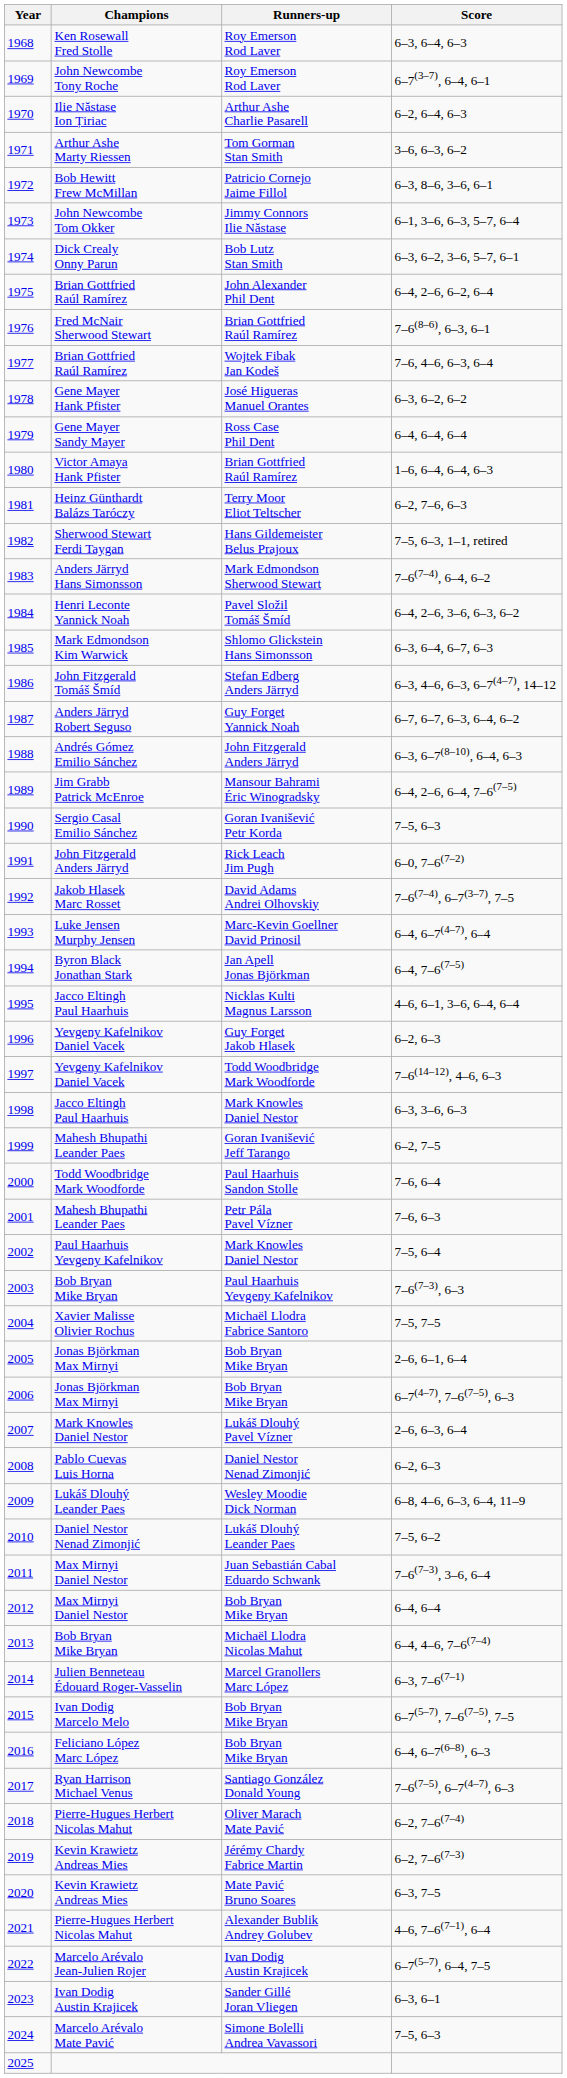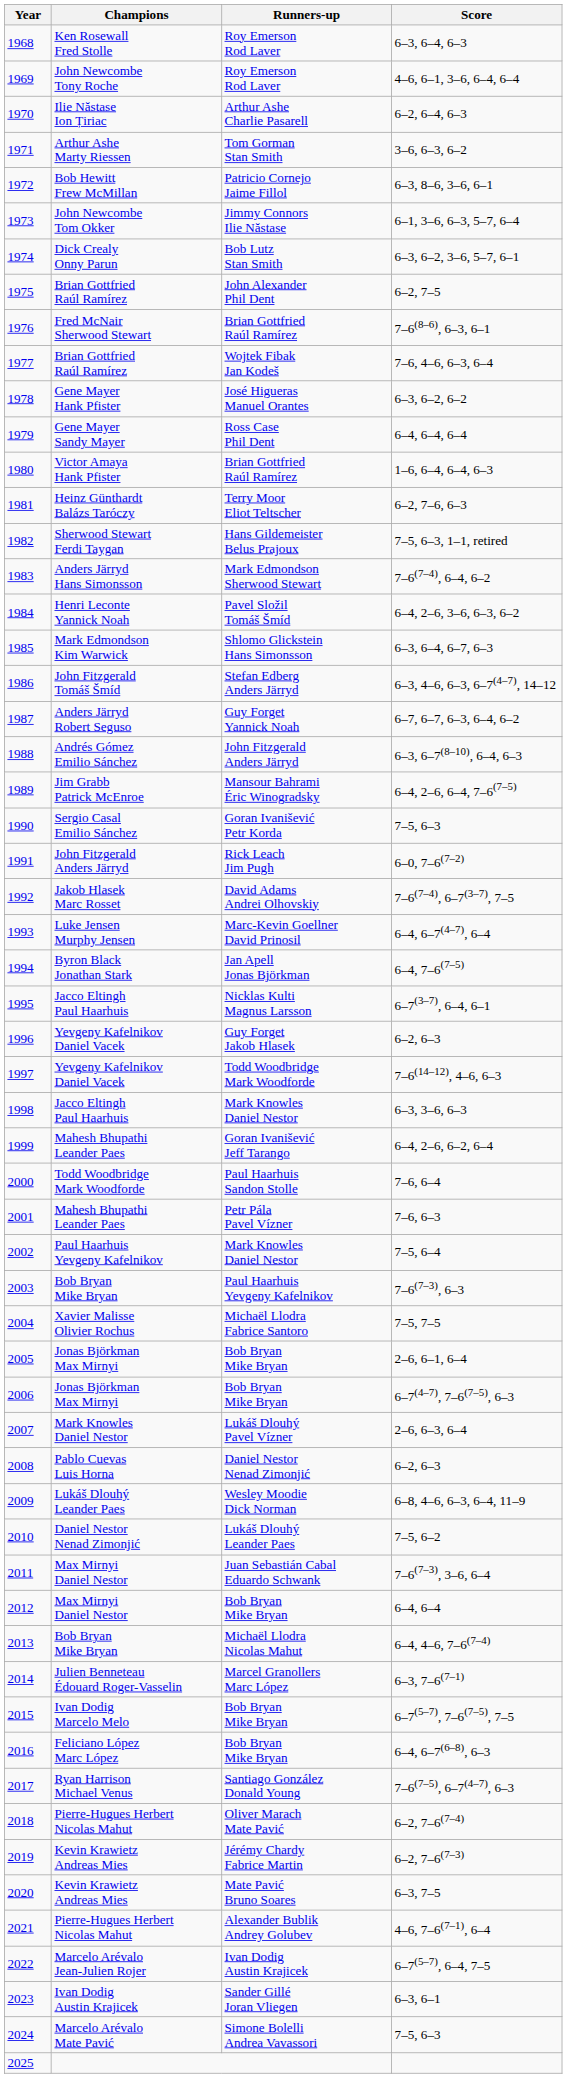 <table class="wikitable sortable">
 <tr>
 <th width=50>Year</th>
 <th width=200>Champions</th>
 <th width=200>Runners-up</th>
 <th width=200 class=unsortable>Score</th>
 </tr>
 <tr>
 <td><a href='#'>1968</a></td>
 <td> <a href='#'>Ken Rosewall</a> <br>  <a href='#'>Fred Stolle</a></td>
 <td> <a href='#'>Roy Emerson</a> <br>  <a href='#'>Rod Laver</a></td>
 <td>6–3, 6–4, 6–3</td>
 </tr>
 <tr>
 <td><a href='#'>1969</a></td>
 <td> <a href='#'>John Newcombe</a> <br>  <a href='#'>Tony Roche</a></td>
 <td> <a href='#'>Roy Emerson</a> <br>  <a href='#'>Rod Laver</a></td>
-<td>6–7<sup>(3–7)</sup>, 6–4, 6–1</td>
+<td>4–6, 6–1, 3–6, 6–4, 6–4</td>
 </tr>
 <tr>
 <td><a href='#'>1970</a></td>
 <td> <a href='#'>Ilie Năstase</a> <br>  <a href='#'>Ion Țiriac</a></td>
 <td> <a href='#'>Arthur Ashe</a> <br>  <a href='#'>Charlie Pasarell</a></td>
 <td>6–2, 6–4, 6–3</td>
 </tr>
 <tr>
 <td><a href='#'>1971</a></td>
 <td> <a href='#'>Arthur Ashe</a> <br>  <a href='#'>Marty Riessen</a></td>
 <td> <a href='#'>Tom Gorman</a> <br>  <a href='#'>Stan Smith</a></td>
 <td>3–6, 6–3, 6–2</td>
 </tr>
 <tr>
 <td><a href='#'>1972</a></td>
 <td> <a href='#'>Bob Hewitt</a> <br>  <a href='#'>Frew McMillan</a></td>
 <td> <a href='#'>Patricio Cornejo</a> <br>  <a href='#'>Jaime Fillol</a></td>
 <td>6–3, 8–6, 3–6, 6–1</td>
 </tr>
 <tr>
 <td><a href='#'>1973</a></td>
 <td> <a href='#'>John Newcombe</a> <br>  <a href='#'>Tom Okker</a></td>
 <td> <a href='#'>Jimmy Connors</a> <br>  <a href='#'>Ilie Năstase</a></td>
 <td>6–1, 3–6, 6–3, 5–7, 6–4</td>
 </tr>
 <tr>
 <td><a href='#'>1974</a></td>
 <td> <a href='#'>Dick Crealy</a> <br>  <a href='#'>Onny Parun</a></td>
 <td> <a href='#'>Bob Lutz</a> <br>  <a href='#'>Stan Smith</a></td>
 <td>6–3, 6–2, 3–6, 5–7, 6–1</td>
 </tr>
 <tr>
 <td><a href='#'>1975</a></td>
 <td> <a href='#'>Brian Gottfried</a> <br>  <a href='#'>Raúl Ramírez</a></td>
 <td> <a href='#'>John Alexander</a> <br>  <a href='#'>Phil Dent</a></td>
-<td>6–4, 2–6, 6–2, 6–4</td>
+<td>6–2, 7–5</td>
 </tr>
 <tr>
 <td><a href='#'>1976</a></td>
 <td> <a href='#'>Fred McNair</a> <br>  <a href='#'>Sherwood Stewart</a></td>
 <td> <a href='#'>Brian Gottfried</a> <br>  <a href='#'>Raúl Ramírez</a></td>
 <td>7–6<sup>(8–6)</sup>, 6–3, 6–1</td>
 </tr>
 <tr>
 <td><a href='#'>1977</a></td>
 <td> <a href='#'>Brian Gottfried</a> <br>  <a href='#'>Raúl Ramírez</a></td>
 <td> <a href='#'>Wojtek Fibak</a> <br>  <a href='#'>Jan Kodeš</a></td>
 <td>7–6, 4–6, 6–3, 6–4</td>
 </tr>
 <tr>
 <td><a href='#'>1978</a></td>
 <td> <a href='#'>Gene Mayer</a> <br>  <a href='#'>Hank Pfister</a></td>
 <td> <a href='#'>José Higueras</a> <br>  <a href='#'>Manuel Orantes</a></td>
 <td>6–3, 6–2, 6–2</td>
 </tr>
 <tr>
 <td><a href='#'>1979</a></td>
 <td> <a href='#'>Gene Mayer</a> <br>  <a href='#'>Sandy Mayer</a></td>
 <td> <a href='#'>Ross Case</a> <br>  <a href='#'>Phil Dent</a></td>
 <td>6–4, 6–4, 6–4</td>
 </tr>
 <tr>
 <td><a href='#'>1980</a></td>
 <td> <a href='#'>Victor Amaya</a> <br>  <a href='#'>Hank Pfister</a></td>
 <td> <a href='#'>Brian Gottfried</a> <br>  <a href='#'>Raúl Ramírez</a></td>
 <td>1–6, 6–4, 6–4, 6–3</td>
 </tr>
 <tr>
 <td><a href='#'>1981</a></td>
 <td> <a href='#'>Heinz Günthardt</a> <br>  <a href='#'>Balázs Taróczy</a></td>
 <td> <a href='#'>Terry Moor</a> <br>  <a href='#'>Eliot Teltscher</a></td>
 <td>6–2, 7–6, 6–3</td>
 </tr>
 <tr>
 <td><a href='#'>1982</a></td>
 <td> <a href='#'>Sherwood Stewart</a> <br>  <a href='#'>Ferdi Taygan</a></td>
 <td> <a href='#'>Hans Gildemeister</a> <br>  <a href='#'>Belus Prajoux</a></td>
 <td>7–5, 6–3, 1–1, retired</td>
 </tr>
 <tr>
 <td><a href='#'>1983</a></td>
 <td> <a href='#'>Anders Järryd</a> <br>  <a href='#'>Hans Simonsson</a></td>
 <td> <a href='#'>Mark Edmondson</a> <br>  <a href='#'>Sherwood Stewart</a></td>
 <td>7–6<sup>(7–4)</sup>, 6–4, 6–2</td>
 </tr>
 <tr>
 <td><a href='#'>1984</a></td>
 <td> <a href='#'>Henri Leconte</a> <br>  <a href='#'>Yannick Noah</a></td>
 <td> <a href='#'>Pavel Složil</a> <br>  <a href='#'>Tomáš Šmíd</a></td>
 <td>6–4, 2–6, 3–6, 6–3, 6–2</td>
 </tr>
 <tr>
 <td><a href='#'>1985</a></td>
 <td> <a href='#'>Mark Edmondson</a> <br>  <a href='#'>Kim Warwick</a></td>
 <td> <a href='#'>Shlomo Glickstein</a> <br>  <a href='#'>Hans Simonsson</a></td>
 <td>6–3, 6–4, 6–7, 6–3</td>
 </tr>
 <tr>
 <td><a href='#'>1986</a></td>
 <td> <a href='#'>John Fitzgerald</a> <br>  <a href='#'>Tomáš Šmíd</a></td>
 <td> <a href='#'>Stefan Edberg</a> <br>  <a href='#'>Anders Järryd</a></td>
 <td>6–3, 4–6, 6–3, 6–7<sup>(4–7)</sup>, 14–12</td>
 </tr>
 <tr>
 <td><a href='#'>1987</a></td>
 <td> <a href='#'>Anders Järryd</a> <br>  <a href='#'>Robert Seguso</a></td>
 <td> <a href='#'>Guy Forget</a> <br>  <a href='#'>Yannick Noah</a></td>
 <td>6–7, 6–7, 6–3, 6–4, 6–2</td>
 </tr>
 <tr>
 <td><a href='#'>1988</a></td>
 <td> <a href='#'>Andrés Gómez</a> <br>  <a href='#'>Emilio Sánchez</a></td>
 <td> <a href='#'>John Fitzgerald</a> <br>  <a href='#'>Anders Järryd</a></td>
 <td>6–3, 6–7<sup>(8–10)</sup>, 6–4, 6–3</td>
 </tr>
 <tr>
 <td><a href='#'>1989</a></td>
 <td> <a href='#'>Jim Grabb</a> <br>  <a href='#'>Patrick McEnroe</a></td>
 <td> <a href='#'>Mansour Bahrami</a> <br>  <a href='#'>Éric Winogradsky</a></td>
 <td>6–4, 2–6, 6–4, 7–6<sup>(7–5)</sup></td>
 </tr>
 <tr>
 <td><a href='#'>1990</a></td>
 <td> <a href='#'>Sergio Casal</a> <br>  <a href='#'>Emilio Sánchez</a></td>
 <td> <a href='#'>Goran Ivanišević</a> <br>  <a href='#'>Petr Korda</a></td>
 <td>7–5, 6–3</td>
 </tr>
 <tr>
 <td><a href='#'>1991</a></td>
 <td> <a href='#'>John Fitzgerald</a> <br>  <a href='#'>Anders Järryd</a></td>
 <td> <a href='#'>Rick Leach</a> <br>  <a href='#'>Jim Pugh</a></td>
 <td>6–0, 7–6<sup>(7–2)</sup></td>
 </tr>
 <tr>
 <td><a href='#'>1992</a></td>
 <td> <a href='#'>Jakob Hlasek</a> <br>  <a href='#'>Marc Rosset</a></td>
 <td> <a href='#'>David Adams</a> <br>  <a href='#'>Andrei Olhovskiy</a></td>
 <td>7–6<sup>(7–4)</sup>, 6–7<sup>(3–7)</sup>, 7–5</td>
 </tr>
 <tr>
 <td><a href='#'>1993</a></td>
 <td> <a href='#'>Luke Jensen</a> <br>  <a href='#'>Murphy Jensen</a></td>
 <td> <a href='#'>Marc-Kevin Goellner</a> <br>  <a href='#'>David Prinosil</a></td>
 <td>6–4, 6–7<sup>(4–7)</sup>, 6–4</td>
 </tr>
 <tr>
 <td><a href='#'>1994</a></td>
 <td> <a href='#'>Byron Black</a> <br>  <a href='#'>Jonathan Stark</a></td>
 <td> <a href='#'>Jan Apell</a> <br>  <a href='#'>Jonas Björkman</a></td>
 <td>6–4, 7–6<sup>(7–5)</sup></td>
 </tr>
 <tr>
 <td><a href='#'>1995</a></td>
 <td> <a href='#'>Jacco Eltingh</a> <br>  <a href='#'>Paul Haarhuis</a></td>
 <td> <a href='#'>Nicklas Kulti</a> <br>  <a href='#'>Magnus Larsson</a></td>
-<td>4–6, 6–1, 3–6, 6–4, 6–4</td>
+<td>6–7<sup>(3–7)</sup>, 6–4, 6–1</td>
 </tr>
 <tr>
 <td><a href='#'>1996</a></td>
 <td> <a href='#'>Yevgeny Kafelnikov</a> <br>  <a href='#'>Daniel Vacek</a></td>
 <td> <a href='#'>Guy Forget</a> <br>  <a href='#'>Jakob Hlasek</a></td>
 <td>6–2, 6–3</td>
 </tr>
 <tr>
 <td><a href='#'>1997</a></td>
 <td> <a href='#'>Yevgeny Kafelnikov</a> <br>  <a href='#'>Daniel Vacek</a></td>
 <td> <a href='#'>Todd Woodbridge</a> <br>  <a href='#'>Mark Woodforde</a></td>
 <td>7–6<sup>(14–12)</sup>, 4–6, 6–3</td>
 </tr>
 <tr>
 <td><a href='#'>1998</a></td>
 <td> <a href='#'>Jacco Eltingh</a> <br>  <a href='#'>Paul Haarhuis</a></td>
 <td> <a href='#'>Mark Knowles</a> <br>  <a href='#'>Daniel Nestor</a></td>
 <td>6–3, 3–6, 6–3</td>
 </tr>
 <tr>
 <td><a href='#'>1999</a></td>
 <td> <a href='#'>Mahesh Bhupathi</a> <br>  <a href='#'>Leander Paes</a></td>
 <td> <a href='#'>Goran Ivanišević</a> <br>  <a href='#'>Jeff Tarango</a></td>
-<td>6–2, 7–5</td>
+<td>6–4, 2–6, 6–2, 6–4</td>
 </tr>
 <tr>
 <td><a href='#'>2000</a></td>
 <td> <a href='#'>Todd Woodbridge</a> <br>  <a href='#'>Mark Woodforde</a></td>
 <td> <a href='#'>Paul Haarhuis</a> <br>  <a href='#'>Sandon Stolle</a></td>
 <td>7–6, 6–4</td>
 </tr>
 <tr>
 <td><a href='#'>2001</a></td>
 <td> <a href='#'>Mahesh Bhupathi</a> <br>  <a href='#'>Leander Paes</a></td>
 <td> <a href='#'>Petr Pála</a> <br>  <a href='#'>Pavel Vízner</a></td>
 <td>7–6, 6–3</td>
 </tr>
 <tr>
 <td><a href='#'>2002</a></td>
 <td> <a href='#'>Paul Haarhuis</a> <br>  <a href='#'>Yevgeny Kafelnikov</a></td>
 <td> <a href='#'>Mark Knowles</a> <br>  <a href='#'>Daniel Nestor</a></td>
 <td>7–5, 6–4</td>
 </tr>
 <tr>
 <td><a href='#'>2003</a></td>
 <td> <a href='#'>Bob Bryan</a> <br>  <a href='#'>Mike Bryan</a></td>
 <td> <a href='#'>Paul Haarhuis</a> <br>  <a href='#'>Yevgeny Kafelnikov</a></td>
 <td>7–6<sup>(7–3)</sup>, 6–3</td>
 </tr>
 <tr>
 <td><a href='#'>2004</a></td>
 <td> <a href='#'>Xavier Malisse</a> <br>  <a href='#'>Olivier Rochus</a></td>
 <td> <a href='#'>Michaël Llodra</a> <br>  <a href='#'>Fabrice Santoro</a></td>
 <td>7–5, 7–5</td>
 </tr>
 <tr>
 <td><a href='#'>2005</a></td>
 <td> <a href='#'>Jonas Björkman</a> <br>  <a href='#'>Max Mirnyi</a></td>
 <td> <a href='#'>Bob Bryan</a> <br>  <a href='#'>Mike Bryan</a></td>
 <td>2–6, 6–1, 6–4</td>
 </tr>
 <tr>
 <td><a href='#'>2006</a></td>
 <td> <a href='#'>Jonas Björkman</a> <br>  <a href='#'>Max Mirnyi</a></td>
 <td> <a href='#'>Bob Bryan</a> <br>  <a href='#'>Mike Bryan</a></td>
 <td>6–7<sup>(4–7)</sup>, 7–6<sup>(7–5)</sup>, 6–3</td>
 </tr>
 <tr>
 <td><a href='#'>2007</a></td>
 <td> <a href='#'>Mark Knowles</a> <br>  <a href='#'>Daniel Nestor</a></td>
 <td> <a href='#'>Lukáš Dlouhý</a> <br>  <a href='#'>Pavel Vízner</a></td>
 <td>2–6, 6–3, 6–4</td>
 </tr>
 <tr>
 <td><a href='#'>2008</a></td>
 <td> <a href='#'>Pablo Cuevas</a> <br>  <a href='#'>Luis Horna</a></td>
 <td> <a href='#'>Daniel Nestor</a> <br>  <a href='#'>Nenad Zimonjić</a></td>
 <td>6–2, 6–3</td>
 </tr>
 <tr>
 <td><a href='#'>2009</a></td>
 <td> <a href='#'>Lukáš Dlouhý</a> <br>  <a href='#'>Leander Paes</a></td>
 <td> <a href='#'>Wesley Moodie</a> <br>  <a href='#'>Dick Norman</a></td>
 <td>6–8, 4–6, 6–3, 6–4, 11–9</td>
 </tr>
 <tr>
 <td><a href='#'>2010</a></td>
 <td> <a href='#'>Daniel Nestor</a> <br>  <a href='#'>Nenad Zimonjić</a></td>
 <td> <a href='#'>Lukáš Dlouhý</a> <br>  <a href='#'>Leander Paes</a></td>
 <td>7–5, 6–2</td>
 </tr>
 <tr>
 <td><a href='#'>2011</a></td>
 <td> <a href='#'>Max Mirnyi</a><br> <a href='#'>Daniel Nestor</a></td>
 <td> <a href='#'>Juan Sebastián Cabal</a><br> <a href='#'>Eduardo Schwank</a></td>
 <td>7–6<sup>(7–3)</sup>, 3–6, 6–4</td>
 </tr>
 <tr>
 <td><a href='#'>2012</a></td>
 <td> <a href='#'>Max Mirnyi</a><br> <a href='#'>Daniel Nestor</a></td>
 <td> <a href='#'>Bob Bryan</a> <br>  <a href='#'>Mike Bryan</a></td>
 <td>6–4, 6–4</td>
 </tr>
 <tr>
 <td><a href='#'>2013</a></td>
 <td> <a href='#'>Bob Bryan</a> <br>  <a href='#'>Mike Bryan</a></td>
 <td> <a href='#'>Michaël Llodra</a> <br>  <a href='#'>Nicolas Mahut</a></td>
 <td>6–4, 4–6, 7–6<sup>(7–4)</sup></td>
 </tr>
 <tr>
 <td><a href='#'>2014</a></td>
 <td> <a href='#'>Julien Benneteau</a> <br>  <a href='#'>Édouard Roger-Vasselin</a></td>
 <td> <a href='#'>Marcel Granollers</a><br> <a href='#'>Marc López</a></td>
 <td>6–3, 7–6<sup>(7–1)</sup></td>
 </tr>
 <tr>
 <td><a href='#'>2015</a></td>
 <td> <a href='#'>Ivan Dodig</a> <br>  <a href='#'>Marcelo Melo</a></td>
 <td> <a href='#'>Bob Bryan</a><br> <a href='#'>Mike Bryan</a></td>
 <td>6–7<sup>(5–7)</sup>, 7–6<sup>(7–5)</sup>, 7–5</td>
 </tr>
 <tr>
 <td><a href='#'>2016</a></td>
 <td> <a href='#'>Feliciano López</a> <br>  <a href='#'>Marc López</a></td>
 <td> <a href='#'>Bob Bryan</a><br> <a href='#'>Mike Bryan</a></td>
 <td>6–4, 6–7<sup>(6–8)</sup>, 6–3</td>
 </tr>
 <tr>
 <td><a href='#'>2017</a></td>
 <td> <a href='#'>Ryan Harrison</a><br> <a href='#'>Michael Venus</a></td>
 <td> <a href='#'>Santiago González</a><br> <a href='#'>Donald Young</a></td>
 <td>7–6<sup>(7–5)</sup>, 6–7<sup>(4–7)</sup>, 6–3</td>
 </tr>
 <tr>
 <td><a href='#'>2018</a></td>
 <td> <a href='#'>Pierre-Hugues Herbert</a><br> <a href='#'>Nicolas Mahut</a></td>
 <td> <a href='#'>Oliver Marach</a><br> <a href='#'>Mate Pavić</a></td>
 <td>6–2, 7–6<sup>(7–4)</sup></td>
 </tr>
 <tr>
 <td><a href='#'>2019</a></td>
 <td> <a href='#'>Kevin Krawietz</a><br> <a href='#'>Andreas Mies</a></td>
 <td> <a href='#'>Jérémy Chardy</a><br> <a href='#'>Fabrice Martin</a></td>
 <td>6–2, 7–6<sup>(7–3)</sup></td>
 </tr>
 <tr>
 <td><a href='#'>2020</a></td>
 <td> <a href='#'>Kevin Krawietz</a><br> <a href='#'>Andreas Mies</a></td>
 <td> <a href='#'>Mate Pavić</a><br> <a href='#'>Bruno Soares</a></td>
 <td>6–3, 7–5</td>
 </tr>
 <tr>
 <td><a href='#'>2021</a></td>
 <td> <a href='#'>Pierre-Hugues Herbert</a><br> <a href='#'>Nicolas Mahut</a></td>
 <td> <a href='#'>Alexander Bublik</a><br> <a href='#'>Andrey Golubev</a></td>
 <td>4–6, 7–6<sup>(7–1)</sup>, 6–4</td>
 </tr>
 <tr>
 <td><a href='#'>2022</a></td>
 <td> <a href='#'>Marcelo Arévalo</a><br> <a href='#'>Jean-Julien Rojer</a></td>
 <td> <a href='#'>Ivan Dodig</a><br> <a href='#'>Austin Krajicek</a></td>
 <td>6–7<sup>(5–7)</sup>, 6–4, 7–5</td>
 </tr>
 <tr>
 <td><a href='#'>2023</a></td>
 <td> <a href='#'>Ivan Dodig</a> <br>  <a href='#'>Austin Krajicek</a></td>
 <td> <a href='#'>Sander Gillé</a> <br>  <a href='#'>Joran Vliegen</a></td>
 <td>6–3, 6–1</td>
 </tr>
 <tr>
 <td><a href='#'>2024</a></td>
 <td> <a href='#'>Marcelo Arévalo</a> <br>  <a href='#'>Mate Pavić</a></td>
 <td> <a href='#'>Simone Bolelli</a> <br>  <a href='#'>Andrea Vavassori</a></td>
 <td>7–5, 6–3</td>
 </tr>
 <tr>
 <td><a href='#'>2025</a></td>
 <td colspan=2></td>
 <td></td>
 </tr>
 </table>
